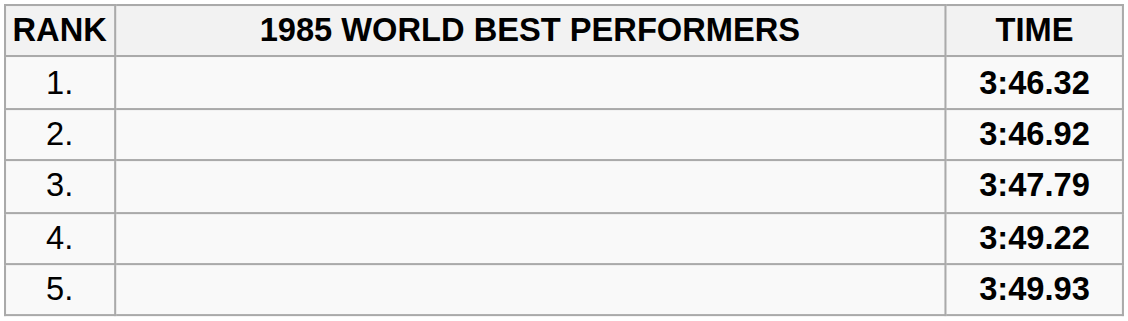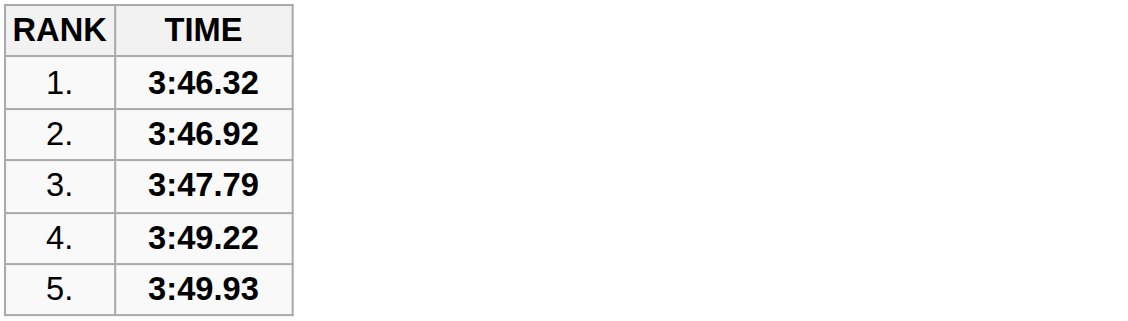 <table class="wikitable sortable">
 <tr>
 <th>RANK</th>
-<th align="center" style="width: 25em">1985 WORLD BEST PERFORMERS</th>
 <th align="center" style="width: 5em">TIME</th>
 </tr>
 <tr>
 <td align="center">1.</td>
-<td></td>
 <td align="center"><strong>3:46.32</strong></td>
 </tr>
 <tr>
 <td align="center">2.</td>
-<td></td>
 <td align="center"><strong>3:46.92</strong></td>
 </tr>
 <tr>
 <td align="center">3.</td>
-<td></td>
 <td align="center"><strong>3:47.79</strong></td>
 </tr>
 <tr>
 <td align="center">4.</td>
-<td></td>
 <td align="center"><strong>3:49.22</strong></td>
 </tr>
 <tr>
 <td align="center">5.</td>
-<td></td>
 <td align="center"><strong>3:49.93</strong></td>
 </tr>
 </table>
